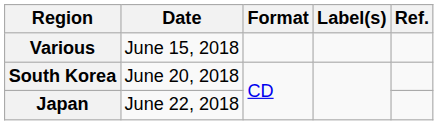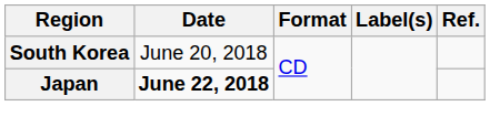 <table class="wikitable plainrowheaders">
 <tr>
 <th scope="col">Region</th>
 <th scope="col">Date</th>
 <th scope="col">Format</th>
 <th scope="col">Label(s)</th>
 <th scope="col">Ref.</th>
-</tr>
-<tr>
-<th scope="row">Various</th>
-<td align="center">June 15, 2018</td>
-<td></td>
-<td></td>
-<td align="center"></td>
 </tr>
 <tr>
 <th scope="row">South Korea</th>
 <td align="center">June 20, 2018</td>
 <td rowspan="2"><a href='#'>CD</a></td>
 <td rowspan ="2"></td>
 <td align="center"></td>
 </tr>
 <tr>
 <th scope="row">Japan</th>
-<td align="center">June 22, 2018</td>
+<td align="center"><strong>June 22, 2018</strong></td>
 <td align="center"></td>
 </tr>
 </table>
